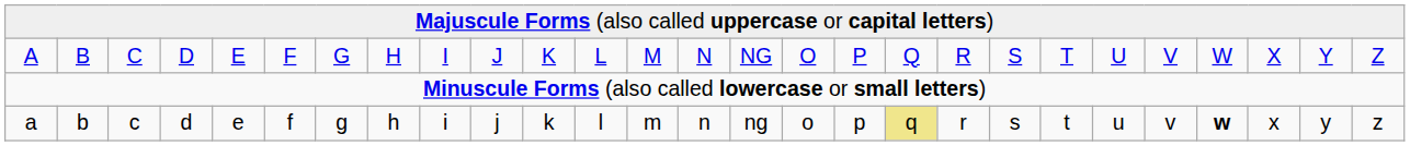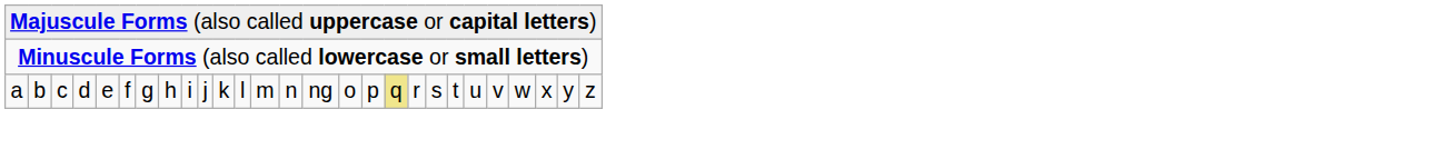 <table class="wikitable" style="border-collapse:collapse;">
 <tr>
 <td bgcolor="#EFEFEF" align="center" colspan="27"><strong><a href='#'>Majuscule Forms</a></strong> (also called <strong>uppercase</strong> or <strong>capital letters</strong>)</td>
-</tr>
-<tr>
-<td width=3% align="center"><a href='#'>A</a></td>
-<td width=3% align="center"><a href='#'>B</a></td>
-<td width=3% align="center"><a href='#'>C</a></td>
-<td width=3% align="center"><a href='#'>D</a></td>
-<td width=3% align="center"><a href='#'>E</a></td>
-<td width=3% align="center"><a href='#'>F</a></td>
-<td width=3% align="center"><a href='#'>G</a></td>
-<td width=3% align="center"><a href='#'>H</a></td>
-<td width=3% align="center"><a href='#'>I</a></td>
-<td width=3% align="center"><a href='#'>J</a></td>
-<td width=3% align="center"><a href='#'>K</a></td>
-<td width=3% align="center"><a href='#'>L</a></td>
-<td width=3% align="center"><a href='#'>M</a></td>
-<td width=3% align="center"><a href='#'>N</a></td>
-<td width=3% align="center"><a href='#'>NG</a></td>
-<td width=3% align="center"><a href='#'>O</a></td>
-<td width=3% align="center"><a href='#'>P</a></td>
-<td width=3% align="center"><a href='#'>Q</a></td>
-<td width=3% align="center"><a href='#'>R</a></td>
-<td width=3% align="center"><a href='#'>S</a></td>
-<td width=3% align="center"><a href='#'>T</a></td>
-<td width=3% align="center"><a href='#'>U</a></td>
-<td width=3% align="center"><a href='#'>V</a></td>
-<td width=3% align="center"><a href='#'>W</a></td>
-<td width=3% align="center"><a href='#'>X</a></td>
-<td width=3% align="center"><a href='#'>Y</a></td>
-<td width=3% align="center"><a href='#'>Z</a></td>
 </tr>
 <tr>
 <td align="center" colspan="27"><strong><a href='#'>Minuscule Forms</a></strong> (also called <strong>lowercase</strong> or <strong>small letters</strong>)</td>
 </tr>
 <tr>
 <td align="center">a</td>
 <td align="center">b</td>
 <td align="center">c</td>
 <td align="center">d</td>
 <td align="center">e</td>
 <td align="center">f</td>
 <td align="center">g</td>
 <td align="center">h</td>
 <td align="center">i</td>
 <td align="center">j</td>
 <td align="center">k</td>
 <td align="center">l</td>
 <td align="center">m</td>
 <td align="center">n</td>
 <td align="center">ng</td>
 <td align="center">o</td>
 <td align="center">p</td>
 <td align="center" style="background: khaki;">q</td>
 <td align="center">r</td>
 <td align="center">s</td>
 <td align="center">t</td>
 <td align="center">u</td>
 <td align="center">v</td>
-<td align="center"><strong>w</strong></td>
+<td align="center">w</td>
 <td align="center">x</td>
 <td align="center">y</td>
 <td align="center">z</td>
 </tr>
 </table>
